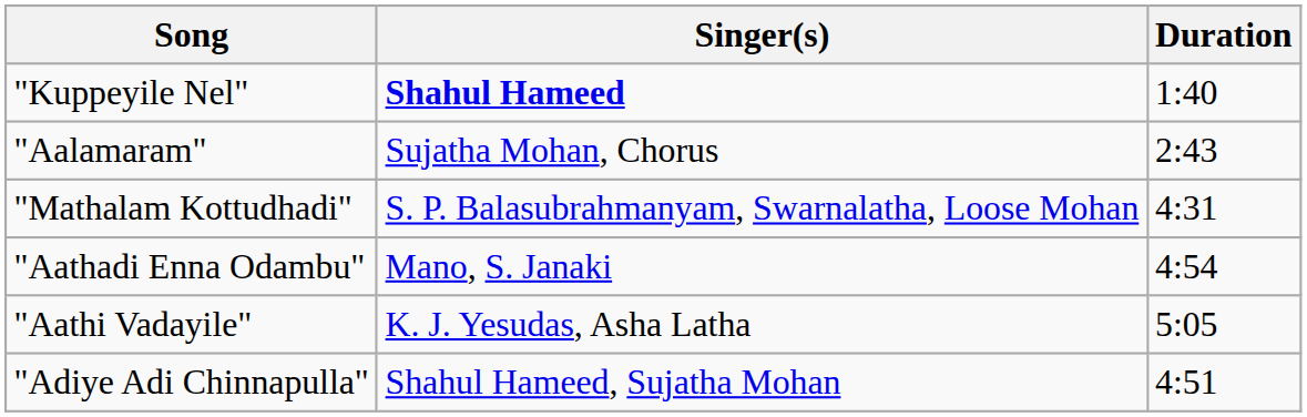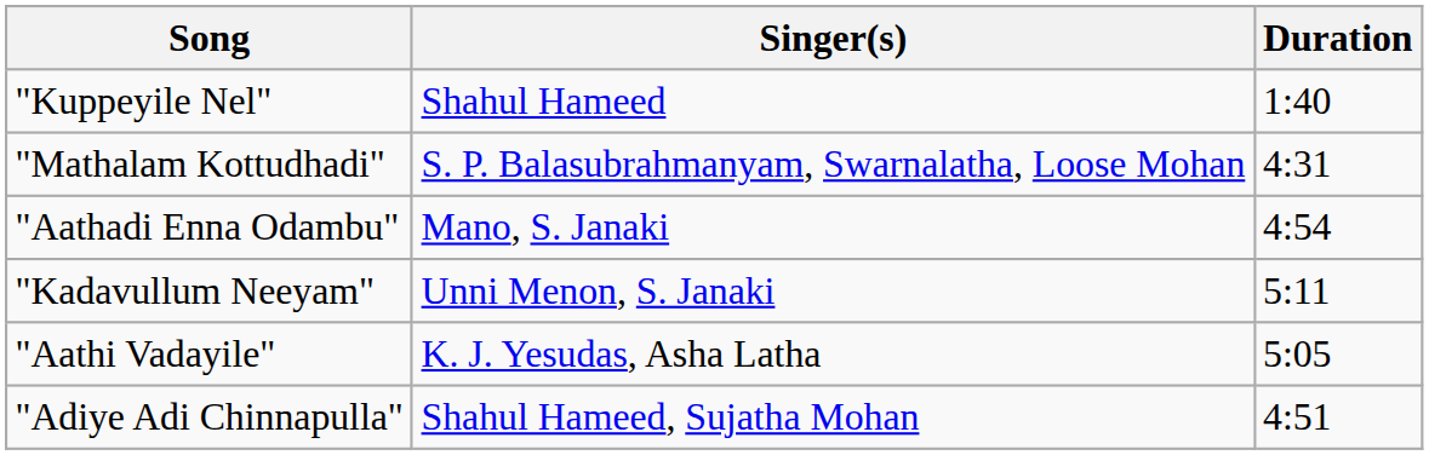 <table class="wikitable" style="font-size:95%;">
 <tr>
 <th>Song</th>
 <th>Singer(s)</th>
 <th>Duration</th>
 </tr>
 <tr>
 <td>"Kuppeyile Nel"</td>
-<td><strong><a href='#'>Shahul Hameed</a></strong></td>
+<td><a href='#'>Shahul Hameed</a></td>
 <td>1:40</td>
-</tr>
-<tr>
-<td>"Aalamaram"</td>
-<td><a href='#'>Sujatha Mohan</a>, Chorus</td>
-<td>2:43</td>
 </tr>
 <tr>
 <td>"Mathalam Kottudhadi"</td>
 <td><a href='#'>S. P. Balasubrahmanyam</a>, <a href='#'>Swarnalatha</a>, <a href='#'>Loose Mohan</a></td>
 <td>4:31</td>
 </tr>
 <tr>
 <td>"Aathadi Enna Odambu"</td>
 <td><a href='#'>Mano</a>, <a href='#'>S. Janaki</a></td>
 <td>4:54</td>
 </tr>
 <tr>
+<td>"Kadavullum Neeyam"</td>
+<td><a href='#'>Unni Menon</a>, <a href='#'>S. Janaki</a></td>
+<td>5:11</td>
+</tr>
+<tr>
 <td>"Aathi Vadayile"</td>
 <td><a href='#'>K. J. Yesudas</a>, Asha Latha</td>
 <td>5:05</td>
 </tr>
 <tr>
 <td>"Adiye Adi Chinnapulla"</td>
 <td><a href='#'>Shahul Hameed</a>, <a href='#'>Sujatha Mohan</a></td>
 <td>4:51</td>
 </tr>
 </table>
